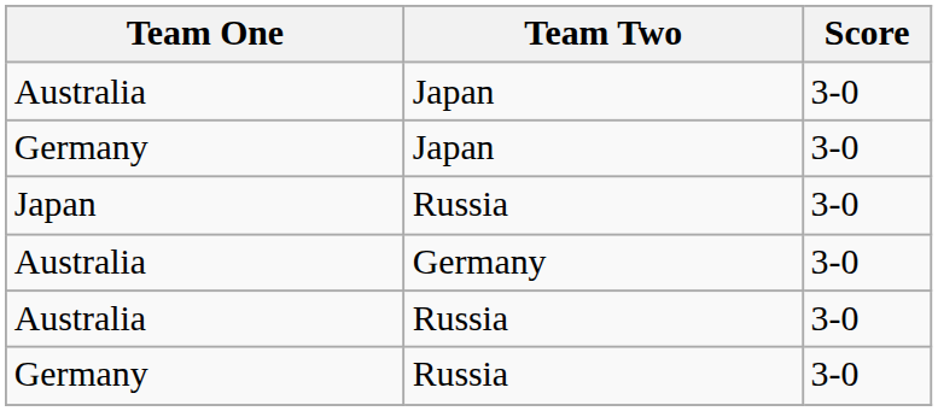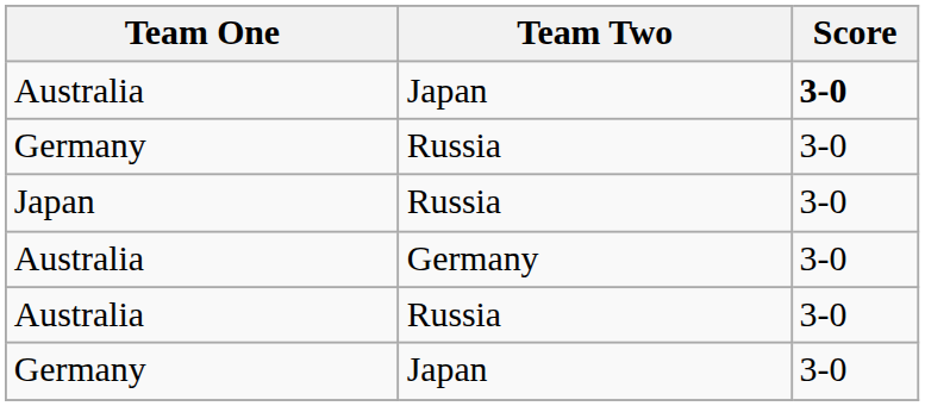 <table class="wikitable">
 <tr>
 <th width=170>Team One</th>
 <th width=170>Team Two</th>
 <th width=50>Score</th>
 </tr>
 <tr>
 <td> Australia</td>
 <td> Japan</td>
-<td>3-0</td>
+<td><strong>3-0</strong></td>
 </tr>
 <tr>
 <td> Germany</td>
-<td> Japan</td>
+<td> Russia</td>
 <td>3-0</td>
 </tr>
 <tr>
 <td> Japan</td>
 <td> Russia</td>
 <td>3-0</td>
 </tr>
 <tr>
 <td> Australia</td>
 <td> Germany</td>
 <td>3-0</td>
 </tr>
 <tr>
 <td> Australia</td>
 <td> Russia</td>
 <td>3-0</td>
 </tr>
 <tr>
 <td> Germany</td>
-<td> Russia</td>
+<td> Japan</td>
 <td>3-0</td>
 </tr>
 </table>
